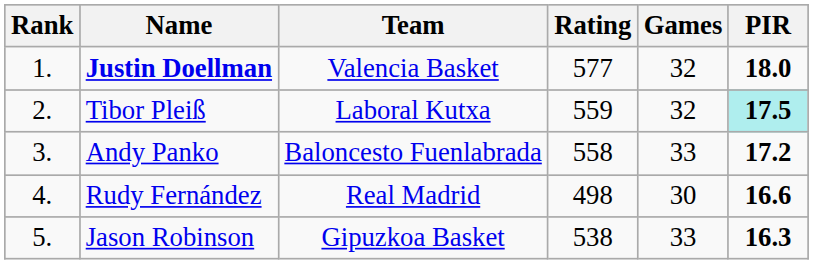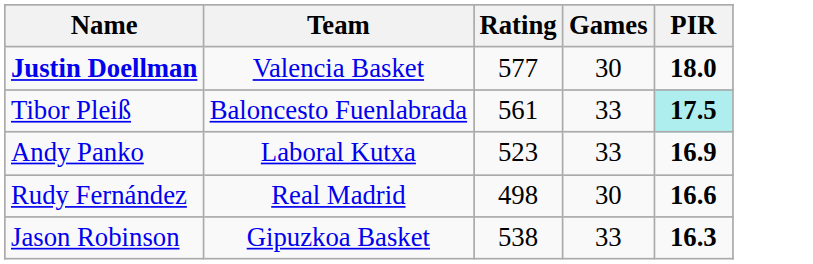 <table class="wikitable" style="text-align: center;">
 <tr>
-<th>Rank</th>
 <th>Name</th>
 <th>Team</th>
 <th>Rating</th>
 <th>Games</th>
 <th width=40>PIR</th>
 </tr>
 <tr>
-<td>1.</td>
 <td align="left"> <strong><a href='#'>Justin Doellman</a></strong></td>
 <td><a href='#'>Valencia Basket</a></td>
 <td>577</td>
-<td>32</td>
+<td>30</td>
 <td><strong>18.0</strong></td>
 </tr>
 <tr>
-<td>2.</td>
 <td align="left"> <a href='#'>Tibor Pleiß</a></td>
-<td><a href='#'>Laboral Kutxa</a></td>
-<td>559</td>
-<td>32</td>
+<td><a href='#'>Baloncesto Fuenlabrada</a></td>
+<td>561</td>
+<td>33</td>
 <td style="background: paleturquoise;"><strong>17.5</strong></td>
 </tr>
 <tr>
-<td>3.</td>
 <td align="left"> <a href='#'>Andy Panko</a></td>
-<td><a href='#'>Baloncesto Fuenlabrada</a></td>
-<td>558</td>
+<td><a href='#'>Laboral Kutxa</a></td>
+<td>523</td>
 <td>33</td>
-<td><strong>17.2</strong></td>
+<td><strong>16.9</strong></td>
 </tr>
 <tr>
-<td>4.</td>
 <td align="left"> <a href='#'>Rudy Fernández</a></td>
 <td><a href='#'>Real Madrid</a></td>
 <td>498</td>
 <td>30</td>
 <td><strong>16.6</strong></td>
 </tr>
 <tr>
-<td>5.</td>
 <td align="left"> <a href='#'>Jason Robinson</a></td>
 <td><a href='#'>Gipuzkoa Basket</a></td>
 <td>538</td>
 <td>33</td>
 <td><strong>16.3</strong></td>
 </tr>
 </table>
